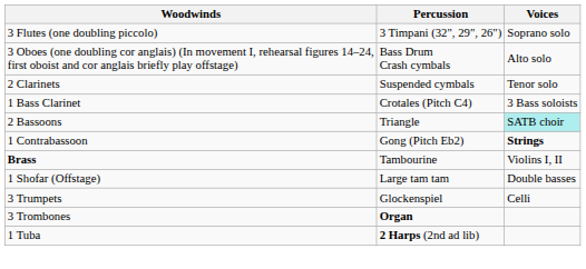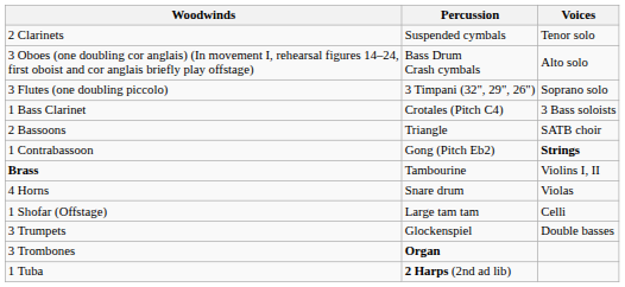 <table class="wikitable">
 <tr>
 <th>Woodwinds</th>
 <th>Percussion</th>
 <th>Voices</th>
 </tr>
 <tr>
-<td>3 Flutes (one doubling piccolo)</td>
-<td>3 Timpani (32", 29", 26")</td>
-<td>Soprano solo</td>
+<td>2 Clarinets</td>
+<td>Suspended cymbals</td>
+<td>Tenor solo</td>
 </tr>
 <tr>
 <td>3 Oboes (one doubling cor anglais) (In movement I, rehearsal figures 14–24,<br>first oboist and cor anglais briefly play offstage)</td>
 <td>Bass Drum<br>Crash cymbals</td>
 <td>Alto solo</td>
 </tr>
 <tr>
-<td>2 Clarinets</td>
-<td>Suspended cymbals</td>
-<td>Tenor solo</td>
+<td>3 Flutes (one doubling piccolo)</td>
+<td>3 Timpani (32", 29", 26")</td>
+<td>Soprano solo</td>
 </tr>
 <tr>
 <td>1 Bass Clarinet</td>
 <td>Crotales (Pitch C4)</td>
 <td>3 Bass soloists</td>
 </tr>
 <tr>
 <td>2 Bassoons</td>
 <td>Triangle</td>
-<td style="background: paleturquoise;">SATB choir</td>
+<td>SATB choir</td>
 </tr>
 <tr>
 <td>1 Contrabassoon</td>
 <td>Gong (Pitch Eb2)</td>
 <td><strong>Strings</strong></td>
 </tr>
 <tr>
 <td><strong>Brass</strong></td>
 <td>Tambourine</td>
 <td>Violins I, II</td>
 </tr>
 <tr>
+<td>4 Horns</td>
+<td>Snare drum</td>
+<td>Violas</td>
+</tr>
+<tr>
 <td>1 Shofar (Offstage)</td>
 <td>Large tam tam</td>
-<td>Double basses</td>
+<td>Celli</td>
 </tr>
 <tr>
 <td>3 Trumpets</td>
 <td>Glockenspiel</td>
-<td>Celli</td>
+<td>Double basses</td>
 </tr>
 <tr>
 <td>3 Trombones</td>
 <td><strong>Organ</strong></td>
 <td></td>
 </tr>
 <tr>
 <td>1 Tuba</td>
 <td><strong>2 Harps</strong> (2nd ad lib)</td>
 <td></td>
 </tr>
 </table>
